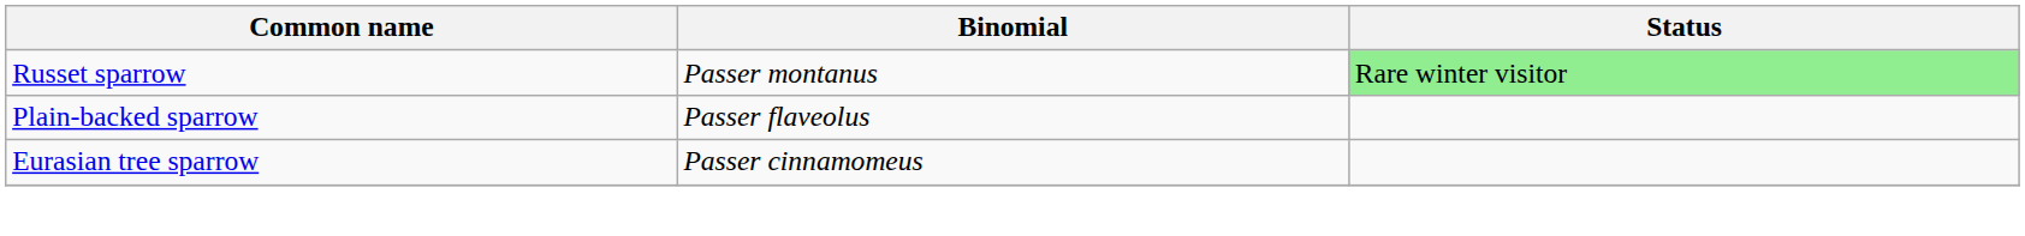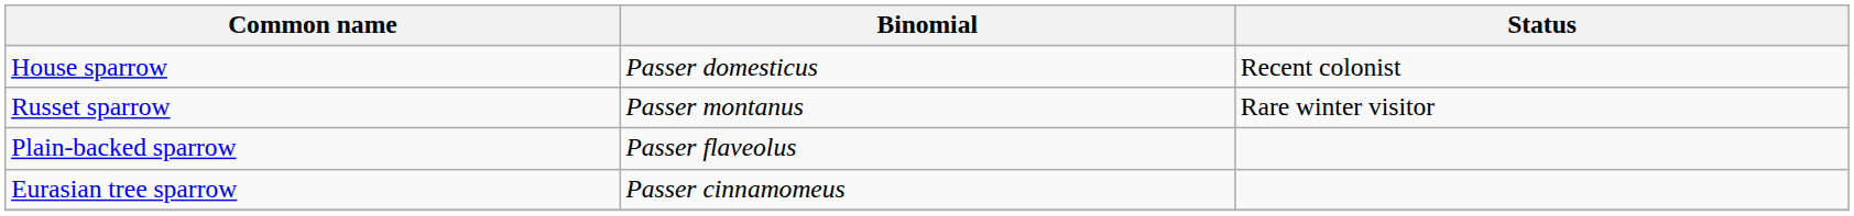 <table width=72% class="wikitable">
 <tr>
 <th width=24%>Common name</th>
 <th width=24%>Binomial</th>
 <th width=24%>Status</th>
 </tr>
 <tr>
+<td><a href='#'>House sparrow</a></td>
+<td><em>Passer domesticus</em></td>
+<td>Recent colonist</td>
+</tr>
+<tr>
 <td><a href='#'>Russet sparrow</a></td>
 <td><em>Passer montanus</em></td>
-<td style="background: lightgreen;">Rare winter visitor</td>
+<td>Rare winter visitor</td>
 </tr>
 <tr>
 <td><a href='#'>Plain-backed sparrow</a></td>
 <td><em>Passer flaveolus</em></td>
 <td></td>
 </tr>
 <tr>
 <td><a href='#'>Eurasian tree sparrow</a></td>
 <td><em>Passer cinnamomeus</em></td>
 <td></td>
 </tr>
 <tr>
 </tr>
 </table>
